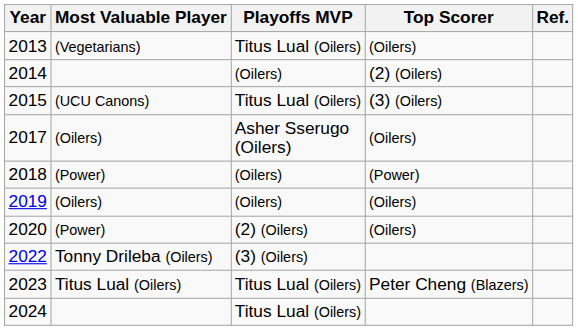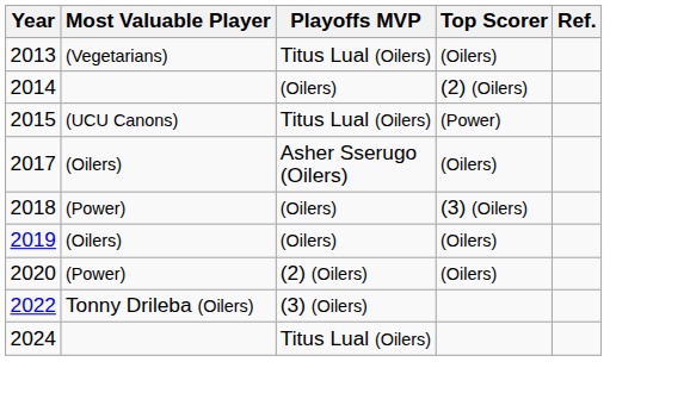 <table class="wikitable">
 <tr>
 <th>Year</th>
 <th>Most Valuable Player</th>
 <th>Playoffs MVP</th>
 <th>Top Scorer</th>
 <th>Ref.</th>
 </tr>
 <tr>
 <td>2013</td>
 <td> <small>(Vegetarians)</small></td>
 <td>Titus Lual <small>(Oilers)</small></td>
 <td> <small>(Oilers)</small></td>
 <td align=center></td>
 </tr>
 <tr>
 <td>2014</td>
 <td></td>
 <td> <small>(Oilers)</small></td>
 <td> (2) <small>(Oilers)</small></td>
 <td align=center></td>
 </tr>
 <tr>
 <td>2015</td>
 <td> <small>(UCU Canons)</small></td>
 <td>Titus Lual <small>(Oilers)</small></td>
-<td> (3) <small>(Oilers)</small></td>
+<td> <small>(Power)</small></td>
 <td align=center></td>
 </tr>
 <tr>
 <td>2017</td>
 <td> <small>(Oilers)</small></td>
 <td>Asher Sserugo<br>(Oilers)</td>
 <td> <small>(Oilers)</small></td>
 <td align=center></td>
 </tr>
 <tr>
 <td>2018</td>
 <td> <small>(Power)</small></td>
 <td> <small>(Oilers)</small></td>
-<td> <small>(Power)</small></td>
+<td> (3) <small>(Oilers)</small></td>
 <td align=center></td>
 </tr>
 <tr>
 <td><a href='#'>2019</a></td>
 <td> <small>(Oilers)</small></td>
 <td> <small>(Oilers)</small></td>
 <td> <small>(Oilers)</small></td>
 <td align=center></td>
 </tr>
 <tr>
 <td>2020</td>
 <td> <small>(Power)</small></td>
 <td> (2) <small>(Oilers)</small></td>
 <td> <small>(Oilers)</small></td>
 <td align=center></td>
 </tr>
 <tr>
 <td><a href='#'>2022</a></td>
 <td>Tonny Drileba <small>(Oilers)</small></td>
 <td> (3) <small>(Oilers)</small></td>
 <td></td>
 <td></td>
 </tr>
 <tr>
-<td>2023</td>
-<td>Titus Lual <small>(Oilers)</small></td>
-<td>Titus Lual <small>(Oilers)</small></td>
-<td>Peter Cheng <small>(Blazers)</small></td>
-<td></td>
-</tr>
-<tr>
 <td>2024</td>
 <td></td>
 <td>Titus Lual <small>(Oilers)</small></td>
 <td></td>
 <td></td>
 </tr>
 </table>
